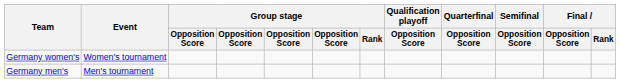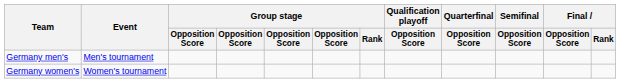 <table class="wikitable" style="font-size:90%">
 <tr>
 <th rowspan=2>Team</th>
 <th rowspan=2>Event</th>
 <th colspan=5>Group stage</th>
 <th>Qualification<br>playoff</th>
 <th>Quarterfinal</th>
 <th>Semifinal</th>
 <th colspan=2>Final / </th>
 </tr>
 <tr style="font-size:95%">
 <th>Opposition<br>Score</th>
 <th>Opposition<br>Score</th>
 <th>Opposition<br>Score</th>
 <th>Opposition<br>Score</th>
 <th>Rank</th>
 <th>Opposition<br>Score</th>
 <th>Opposition<br>Score</th>
 <th>Opposition<br>Score</th>
 <th>Opposition<br>Score</th>
 <th>Rank</th>
 </tr>
 <tr align=center>
+<td align=left><a href='#'>Germany men's</a></td>
+<td align=left><a href='#'>Men's tournament</a></td>
+<td><br></td>
+<td><br></td>
+<td><br></td>
+<td></td>
+<td></td>
+<td></td>
+<td></td>
+<td></td>
+<td></td>
+<td></td>
+</tr>
+<tr align=center>
 <td align=left><a href='#'>Germany women's</a></td>
 <td align=left><a href='#'>Women's tournament</a></td>
 <td><br></td>
 <td><br></td>
 <td><br></td>
 <td><br></td>
 <td></td>
 <td></td>
 <td></td>
 <td></td>
 <td></td>
 <td></td>
 </tr>
-<tr align=center>
-<td align=left><a href='#'>Germany men's</a></td>
-<td align=left><a href='#'>Men's tournament</a></td>
-<td><br></td>
-<td><br></td>
-<td><br></td>
-<td></td>
-<td></td>
-<td></td>
-<td></td>
-<td></td>
-<td></td>
-<td></td>
-</tr>
 </table>
